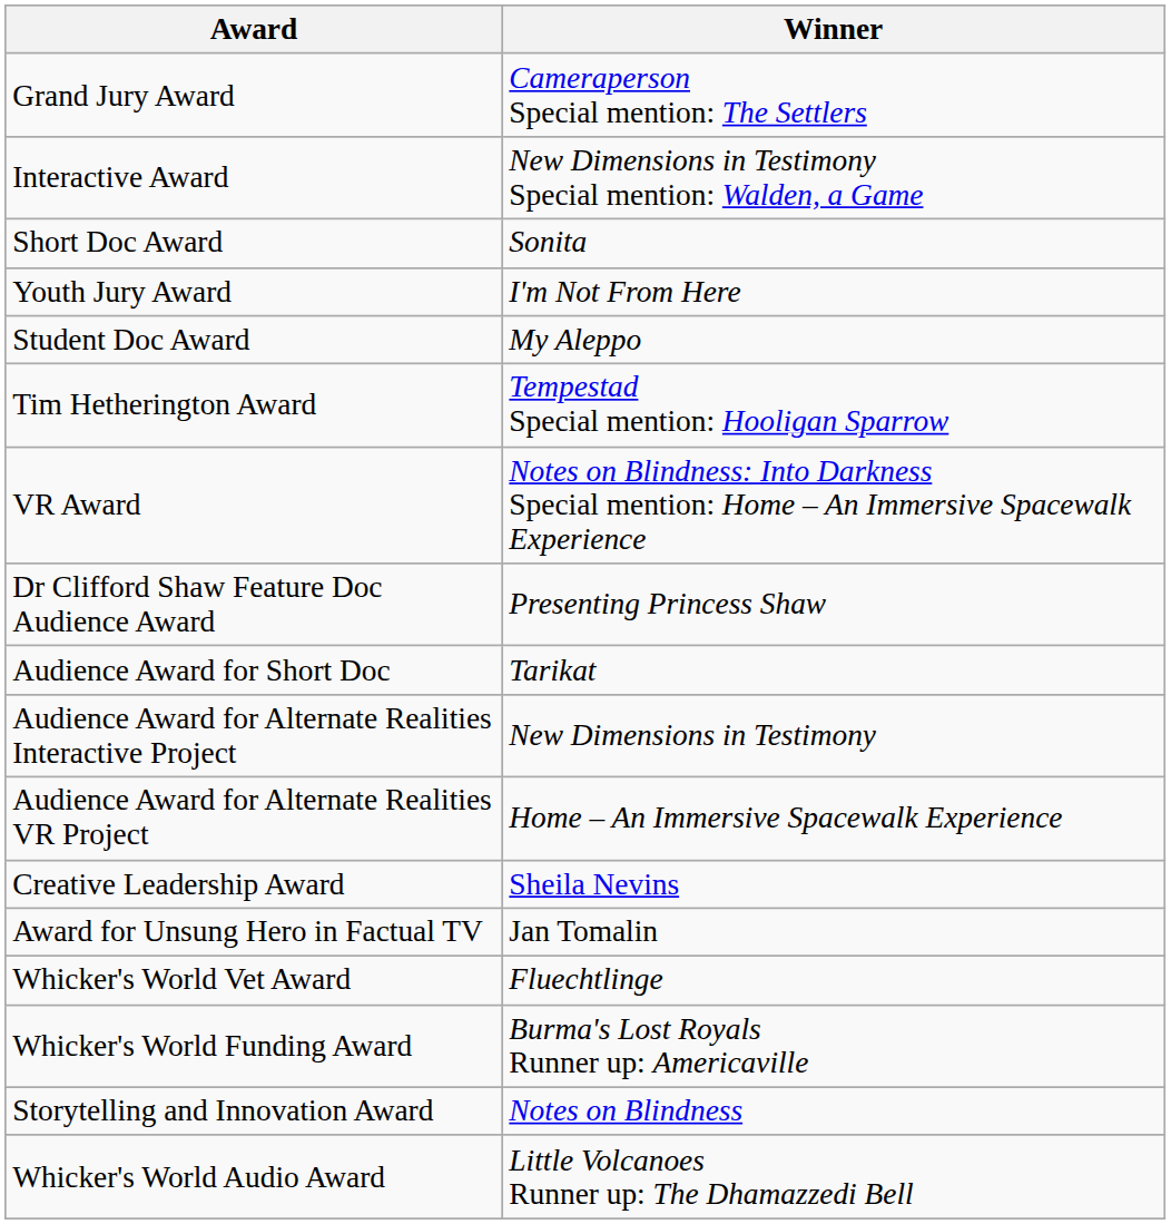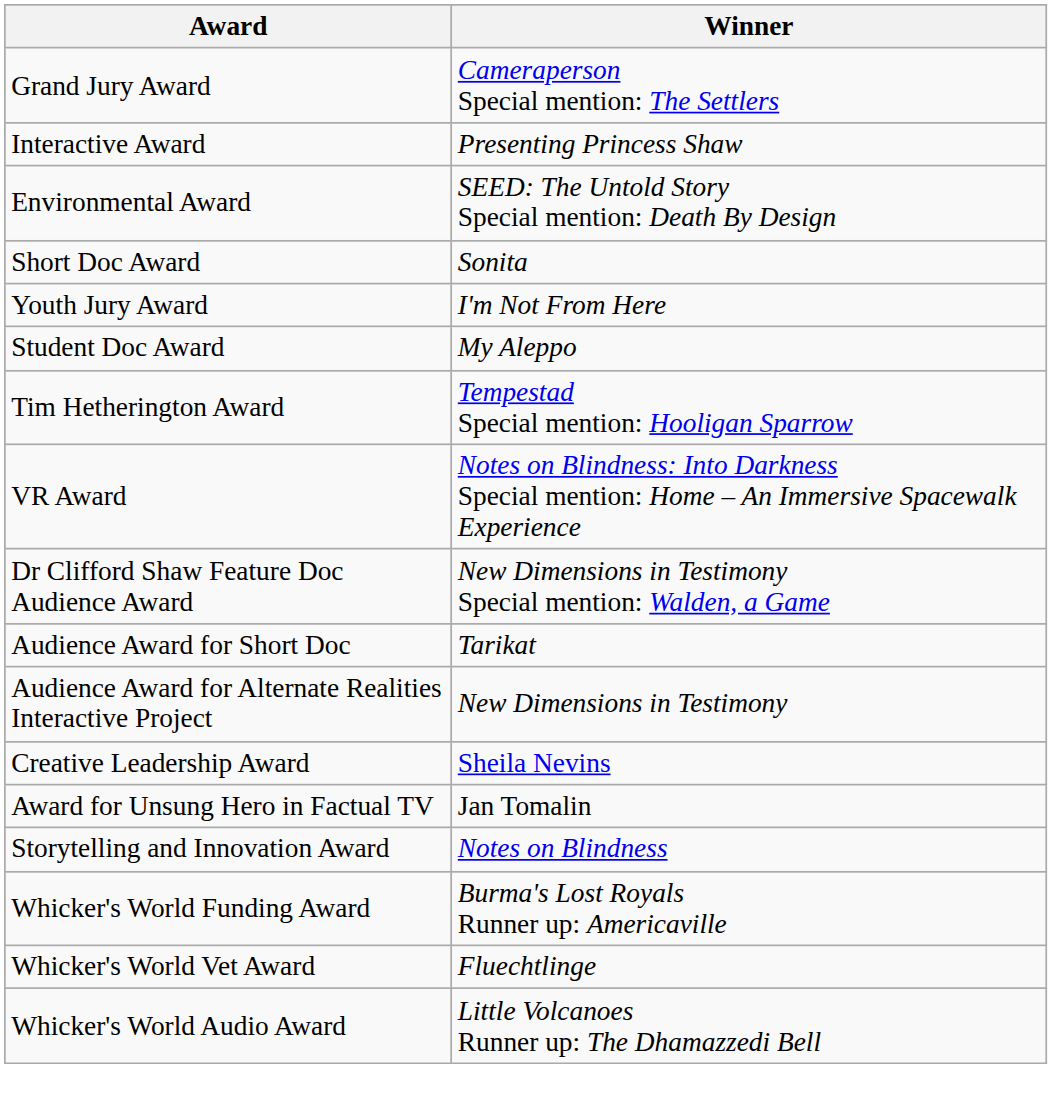 <table class="wikitable" style="width:610px;">
 <tr>
 <th scope="col" style="width:260px;">Award</th>
 <th scope="col" style="width:350px;">Winner</th>
 </tr>
 <tr>
 <td>Grand Jury Award</td>
 <td><em><a href='#'>Cameraperson</a></em><br>Special mention: <em><a href='#'>The Settlers</a></em></td>
 </tr>
 <tr>
 <td>Interactive Award</td>
-<td><em>New Dimensions in Testimony</em><br>Special mention: <em><a href='#'>Walden, a Game</a></em></td>
+<td><em>Presenting Princess Shaw</em></td>
+</tr>
+<tr>
+<td>Environmental Award</td>
+<td><em>SEED: The Untold Story</em><br>Special mention: <em>Death By Design</em></td>
 </tr>
 <tr>
 <td>Short Doc Award</td>
 <td><em>Sonita</em></td>
 </tr>
 <tr>
 <td>Youth Jury Award</td>
 <td><em>I'm Not From Here</em></td>
 </tr>
 <tr>
 <td>Student Doc Award</td>
 <td><em>My Aleppo</em></td>
 </tr>
 <tr>
 <td>Tim Hetherington Award</td>
 <td><em><a href='#'>Tempestad</a></em><br>Special mention: <em><a href='#'>Hooligan Sparrow</a></em></td>
 </tr>
 <tr>
 <td>VR Award</td>
 <td><em><a href='#'>Notes on Blindness: Into Darkness</a></em><br>Special mention: <em>Home – An Immersive Spacewalk Experience</em></td>
 </tr>
 <tr>
 <td>Dr Clifford Shaw Feature Doc Audience Award</td>
-<td><em>Presenting Princess Shaw</em></td>
+<td><em>New Dimensions in Testimony</em><br>Special mention: <em><a href='#'>Walden, a Game</a></em></td>
 </tr>
 <tr>
 <td>Audience Award for Short Doc</td>
 <td><em>Tarikat</em></td>
 </tr>
 <tr>
 <td>Audience Award for Alternate Realities Interactive Project</td>
 <td><em>New Dimensions in Testimony</em></td>
 </tr>
 <tr>
-<td>Audience Award for Alternate Realities VR Project</td>
-<td><em>Home – An Immersive Spacewalk Experience</em></td>
-</tr>
-<tr>
 <td>Creative Leadership Award</td>
 <td><a href='#'>Sheila Nevins</a></td>
 </tr>
 <tr>
 <td>Award for Unsung Hero in Factual TV</td>
 <td>Jan Tomalin</td>
 </tr>
 <tr>
-<td>Whicker's World Vet Award</td>
-<td><em>Fluechtlinge</em></td>
+<td>Storytelling and Innovation Award</td>
+<td><em><a href='#'>Notes on Blindness</a></em></td>
 </tr>
 <tr>
 <td>Whicker's World Funding Award</td>
 <td><em>Burma's Lost Royals</em><br>Runner up: <em>Americaville</em></td>
 </tr>
 <tr>
-<td>Storytelling and Innovation Award</td>
-<td><em><a href='#'>Notes on Blindness</a></em></td>
+<td>Whicker's World Vet Award</td>
+<td><em>Fluechtlinge</em></td>
 </tr>
 <tr>
 <td>Whicker's World Audio Award</td>
 <td><em>Little Volcanoes</em><br>Runner up: <em>The Dhamazzedi Bell</em></td>
 </tr>
 </table>
